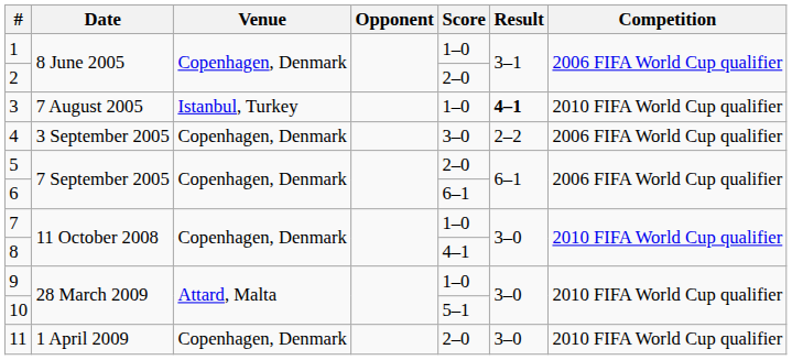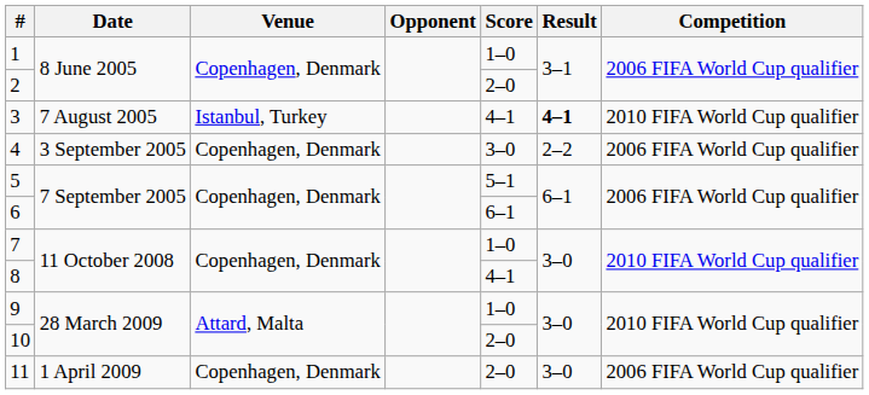 <table class="wikitable">
 <tr>
 <th>#</th>
 <th>Date</th>
 <th>Venue</th>
 <th>Opponent</th>
 <th>Score</th>
 <th>Result</th>
 <th>Competition</th>
 </tr>
 <tr>
 <td>1</td>
 <td rowspan="2">8 June 2005</td>
 <td rowspan="2"><a href='#'>Copenhagen</a>, Denmark</td>
 <td rowspan="2"></td>
 <td>1–0</td>
 <td rowspan="2">3–1</td>
 <td rowspan="2"><a href='#'>2006 FIFA World Cup qualifier</a></td>
 </tr>
 <tr>
 <td>2</td>
 <td>2–0</td>
 </tr>
 <tr>
 <td>3</td>
 <td>7 August 2005</td>
 <td><a href='#'>Istanbul</a>, Turkey</td>
 <td></td>
-<td>1–0</td>
+<td>4–1</td>
 <td><strong>4–1</strong></td>
 <td>2010 FIFA World Cup qualifier</td>
 </tr>
 <tr>
 <td>4</td>
 <td>3 September 2005</td>
 <td>Copenhagen, Denmark</td>
 <td></td>
 <td>3–0</td>
 <td>2–2</td>
 <td>2006 FIFA World Cup qualifier</td>
 </tr>
 <tr>
 <td>5</td>
 <td rowspan="2">7 September 2005</td>
 <td rowspan="2">Copenhagen, Denmark</td>
 <td rowspan="2"></td>
-<td>2–0</td>
+<td>5–1</td>
 <td rowspan="2">6–1</td>
 <td rowspan="2">2006 FIFA World Cup qualifier</td>
 </tr>
 <tr>
 <td>6</td>
 <td>6–1</td>
 </tr>
 <tr>
 <td>7</td>
 <td rowspan="2">11 October 2008</td>
 <td rowspan="2">Copenhagen, Denmark</td>
 <td rowspan="2"></td>
 <td>1–0</td>
 <td rowspan="2">3–0</td>
 <td rowspan="2"><a href='#'>2010 FIFA World Cup qualifier</a></td>
 </tr>
 <tr>
 <td>8</td>
 <td>4–1</td>
 </tr>
 <tr>
 <td>9</td>
 <td rowspan="2">28 March 2009</td>
 <td rowspan="2"><a href='#'>Attard</a>, Malta</td>
 <td rowspan="2"></td>
 <td>1–0</td>
 <td rowspan="2">3–0</td>
 <td rowspan="2">2010 FIFA World Cup qualifier</td>
 </tr>
 <tr>
 <td>10</td>
-<td>5–1</td>
+<td>2–0</td>
 </tr>
 <tr>
 <td>11</td>
 <td>1 April 2009</td>
 <td>Copenhagen, Denmark</td>
 <td></td>
 <td>2–0</td>
 <td>3–0</td>
-<td>2010 FIFA World Cup qualifier</td>
+<td>2006 FIFA World Cup qualifier</td>
 </tr>
 </table>
